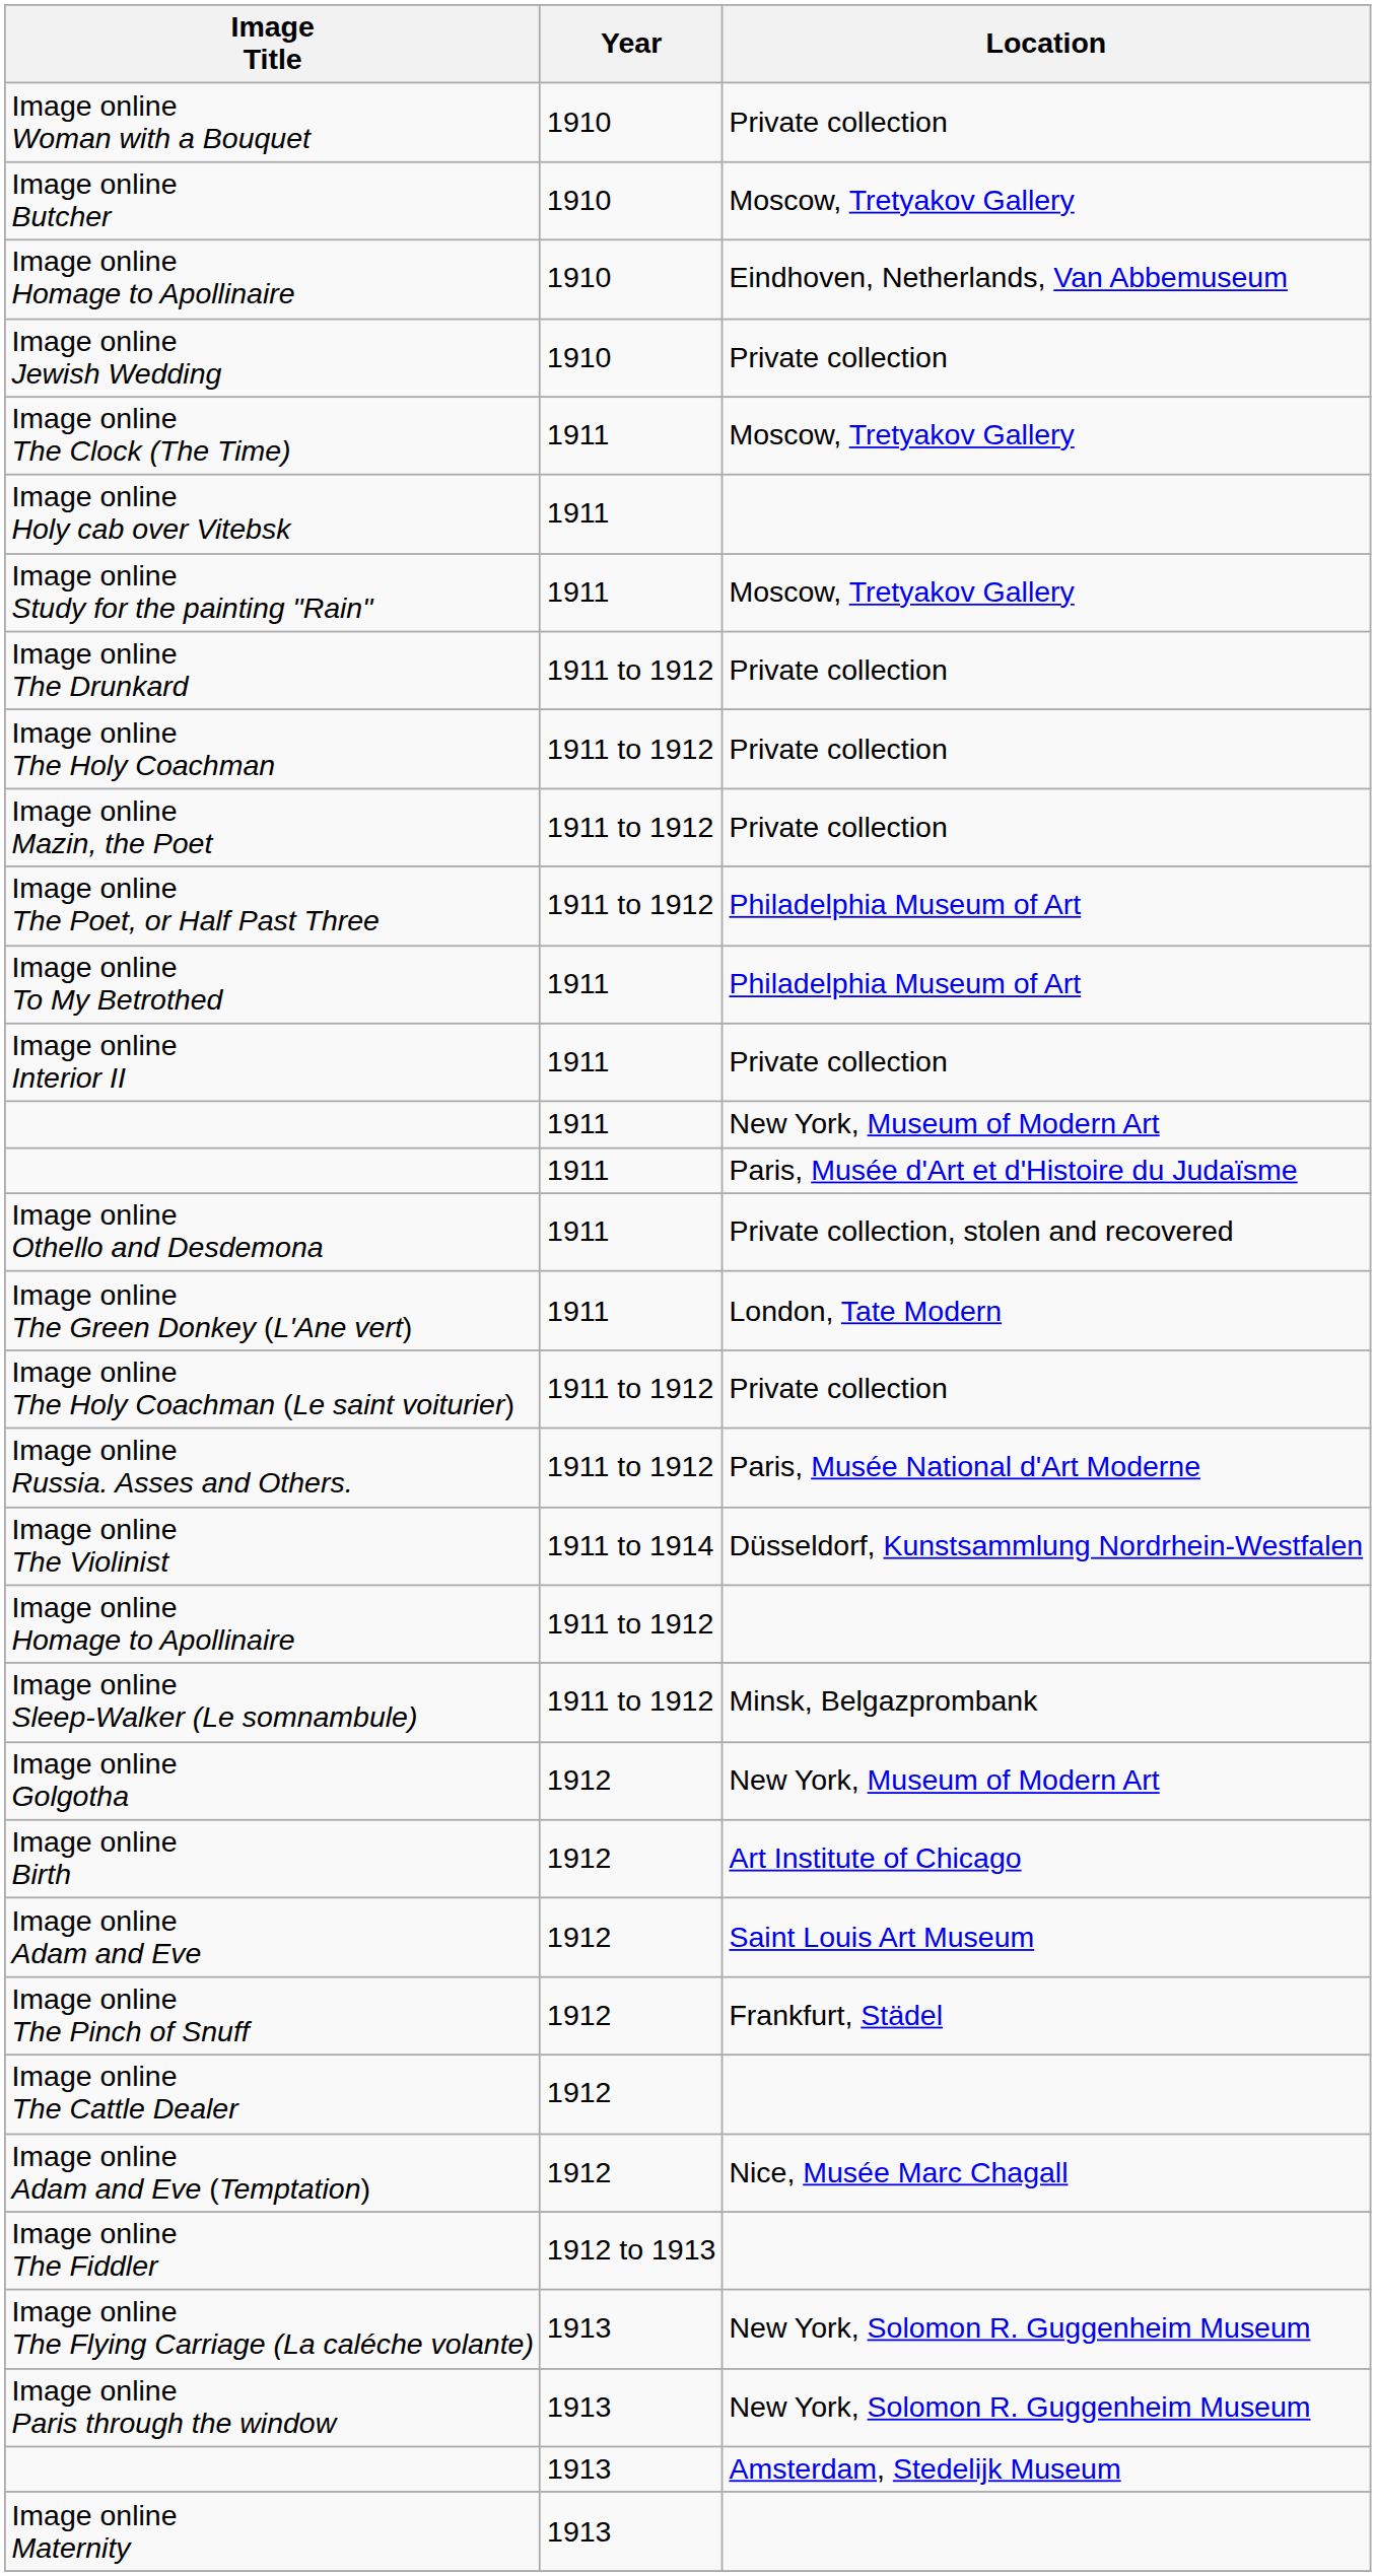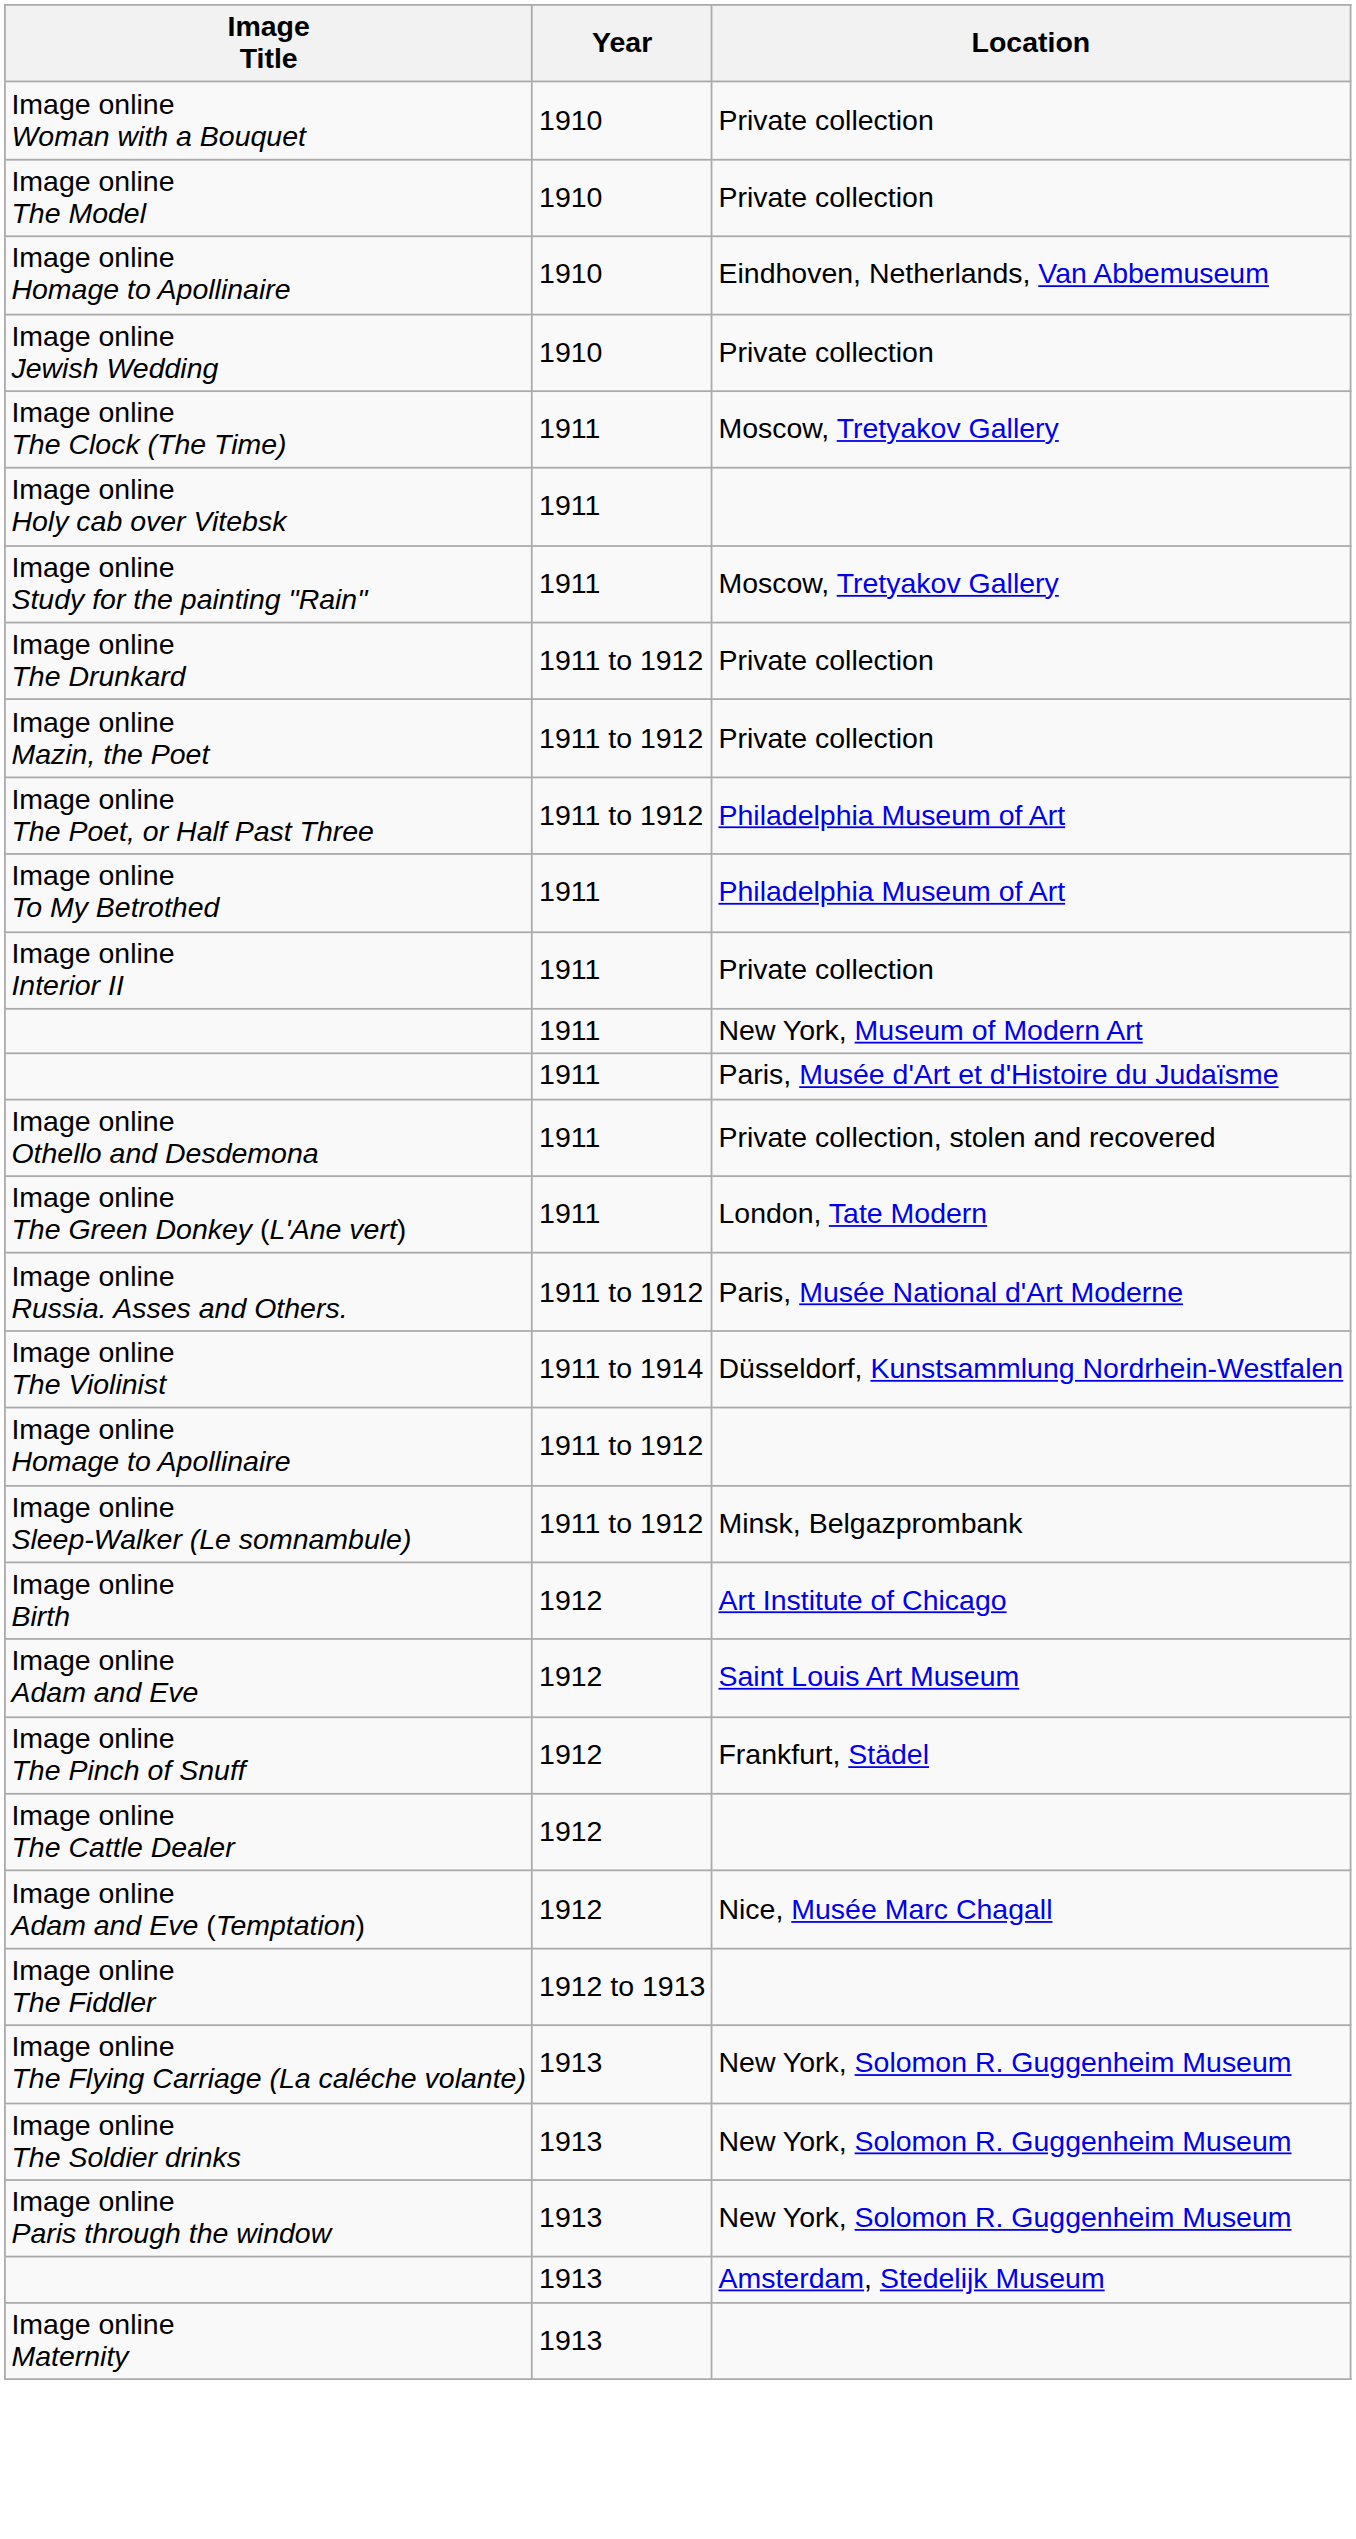 <table class="wikitable sortable">
 <tr>
 <th>Image<br>Title</th>
 <th class=unsortable>Year</th>
 <th>Location</th>
 </tr>
 <tr>
 <td>Image online<br><em>Woman with a Bouquet</em></td>
 <td>1910</td>
 <td>Private collection</td>
 </tr>
 <tr>
-<td>Image online<br><em>Butcher</em></td>
+<td>Image online<br><em>The Model</em></td>
 <td>1910</td>
-<td>Moscow, <a href='#'>Tretyakov Gallery</a></td>
+<td>Private collection</td>
 </tr>
 <tr>
 <td>Image online<br><em>Homage to Apollinaire</em></td>
 <td>1910</td>
 <td>Eindhoven, Netherlands, <a href='#'>Van Abbemuseum</a></td>
 </tr>
 <tr>
 <td>Image online<br><em>Jewish Wedding</em></td>
 <td>1910</td>
 <td>Private collection</td>
 </tr>
 <tr>
 <td>Image online<br><em>The Clock (The Time)</em></td>
 <td>1911</td>
 <td>Moscow, <a href='#'>Tretyakov Gallery</a></td>
 </tr>
 <tr>
 <td>Image online<br><em>Holy cab over Vitebsk</em></td>
 <td>1911</td>
 <td></td>
 </tr>
 <tr>
 <td>Image online<br><em>Study for the painting "Rain"</em></td>
 <td>1911</td>
 <td>Moscow, <a href='#'>Tretyakov Gallery</a></td>
 </tr>
 <tr>
 <td>Image online<br><em>The Drunkard</em></td>
-<td>1911 to 1912</td>
-<td>Private collection</td>
-</tr>
-<tr>
-<td>Image online<br><em>The Holy Coachman</em></td>
 <td>1911 to 1912</td>
 <td>Private collection</td>
 </tr>
 <tr>
 <td>Image online<br><em>Mazin, the Poet</em></td>
 <td>1911 to 1912</td>
 <td>Private collection</td>
 </tr>
 <tr>
 <td>Image online<br><em>The Poet, or Half Past Three</em></td>
 <td>1911 to 1912</td>
 <td><a href='#'>Philadelphia Museum of Art</a></td>
 </tr>
 <tr>
 <td>Image online<br><em>To My Betrothed</em></td>
 <td>1911</td>
 <td><a href='#'>Philadelphia Museum of Art</a></td>
 </tr>
 <tr>
 <td>Image online<br><em>Interior II</em></td>
 <td>1911</td>
 <td>Private collection</td>
 </tr>
 <tr>
 <td></td>
 <td>1911</td>
 <td>New York, <a href='#'>Museum of Modern Art</a></td>
 </tr>
 <tr>
 <td></td>
 <td>1911</td>
 <td>Paris, <a href='#'>Musée d'Art et d'Histoire du Judaïsme</a></td>
 </tr>
 <tr>
 <td>Image online<br><em>Othello and Desdemona</em></td>
 <td>1911</td>
 <td>Private collection, stolen and recovered</td>
 </tr>
 <tr>
 <td>Image online<br><em>The Green Donkey</em> (<em>L'Ane vert</em>)</td>
 <td>1911</td>
 <td>London, <a href='#'>Tate Modern</a></td>
 </tr>
 <tr>
-<td>Image online<br><em>The Holy Coachman</em> (<em>Le saint voiturier</em>)</td>
-<td>1911 to 1912</td>
-<td>Private collection</td>
-</tr>
-<tr>
 <td>Image online<br><em>Russia. Asses and Others.</em></td>
 <td>1911 to 1912</td>
 <td>Paris, <a href='#'>Musée National d'Art Moderne</a></td>
 </tr>
 <tr>
 <td>Image online<br><em>The Violinist</em></td>
 <td>1911 to 1914</td>
 <td>Düsseldorf, <a href='#'>Kunstsammlung Nordrhein-Westfalen</a></td>
 </tr>
 <tr>
 <td>Image online<br><em>Homage to Apollinaire</em></td>
 <td>1911 to 1912</td>
 <td></td>
 </tr>
 <tr>
 <td>Image online<br><em>Sleep-Walker (Le somnambule)</em></td>
 <td>1911 to 1912</td>
 <td>Minsk, Belgazprombank</td>
-</tr>
-<tr>
-<td>Image online<br><em>Golgotha</em></td>
-<td>1912</td>
-<td>New York, <a href='#'>Museum of Modern Art</a></td>
 </tr>
 <tr>
 <td>Image online<br><em>Birth</em></td>
 <td>1912</td>
 <td><a href='#'>Art Institute of Chicago</a></td>
 </tr>
 <tr>
 <td>Image online<br><em>Adam and Eve</em></td>
 <td>1912</td>
 <td><a href='#'>Saint Louis Art Museum</a></td>
 </tr>
 <tr>
 <td>Image online<br><em>The Pinch of Snuff</em></td>
 <td>1912</td>
 <td>Frankfurt, <a href='#'>Städel</a></td>
 </tr>
 <tr>
 <td>Image online<br><em>The Cattle Dealer</em></td>
 <td>1912</td>
 <td></td>
 </tr>
 <tr>
 <td>Image online<br><em>Adam and Eve</em> (<em>Temptation</em>)</td>
 <td>1912</td>
 <td>Nice, <a href='#'>Musée Marc Chagall</a></td>
 </tr>
 <tr>
 <td>Image online<br><em>The Fiddler</em></td>
 <td>1912 to 1913</td>
 <td></td>
 </tr>
 <tr>
 <td>Image online<br><em>The Flying Carriage (La caléche volante)</em></td>
 <td>1913</td>
 <td>New York, <a href='#'>Solomon R. Guggenheim Museum</a></td>
 </tr>
 <tr>
+<td>Image online<br><em>The Soldier drinks</em></td>
+<td>1913</td>
+<td>New York, <a href='#'>Solomon R. Guggenheim Museum</a></td>
+</tr>
+<tr>
 <td>Image online<br><em>Paris through the window</em></td>
 <td>1913</td>
 <td>New York, <a href='#'>Solomon R. Guggenheim Museum</a></td>
 </tr>
 <tr>
 <td></td>
 <td>1913</td>
 <td><a href='#'>Amsterdam</a>, <a href='#'>Stedelijk Museum</a></td>
 </tr>
 <tr>
 <td>Image online<br><em>Maternity</em></td>
 <td>1913</td>
 <td></td>
 </tr>
 <tr>
 </tr>
 </table>
